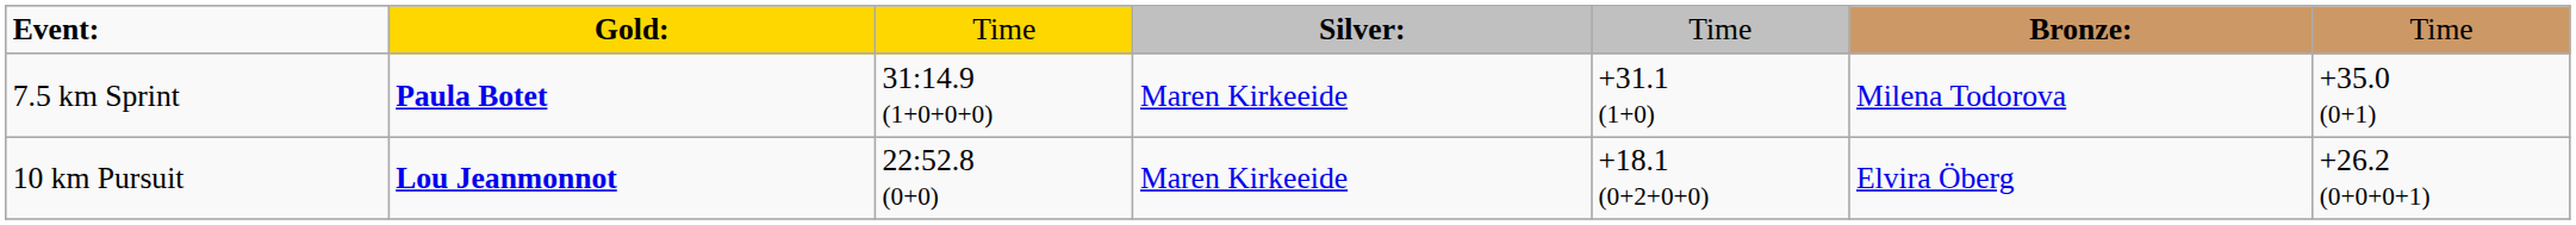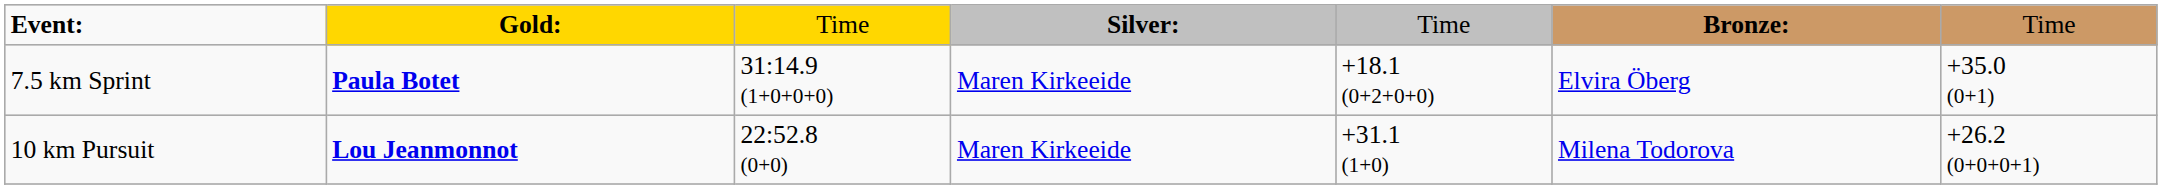 <table class="wikitable" width=85%>
 <tr>
 <td><strong>Event:</strong></td>
 <td style="text-align:center;background-color:gold;"><strong>Gold:</strong></td>
 <td style="text-align:center;background-color:gold;">Time</td>
 <td style="text-align:center;background-color:silver;"><strong>Silver:</strong></td>
 <td style="text-align:center;background-color:silver;">Time</td>
 <td style="text-align:center;background-color:#CC9966;"><strong>Bronze:</strong></td>
 <td style="text-align:center;background-color:#CC9966;">Time</td>
 </tr>
 <tr>
 <td>7.5 km Sprint</td>
 <td><strong><a href='#'>Paula Botet</a></strong><br><small></small></td>
 <td>31:14.9<br><small>(1+0+0+0)</small></td>
 <td><a href='#'>Maren Kirkeeide</a><br><small></small></td>
-<td>+31.1<br><small>(1+0)</small></td>
-<td><a href='#'>Milena Todorova</a><br><small></small></td>
+<td>+18.1<br><small>(0+2+0+0)</small></td>
+<td><a href='#'>Elvira Öberg</a><br><small></small></td>
 <td>+35.0<br><small>(0+1)</small></td>
 </tr>
 <tr>
 <td>10 km Pursuit</td>
 <td><strong><a href='#'>Lou Jeanmonnot</a></strong><br><small></small></td>
 <td>22:52.8<br><small>(0+0)</small></td>
 <td><a href='#'>Maren Kirkeeide</a><br><small></small></td>
-<td>+18.1<br><small>(0+2+0+0)</small></td>
-<td><a href='#'>Elvira Öberg</a><br><small></small></td>
+<td>+31.1<br><small>(1+0)</small></td>
+<td><a href='#'>Milena Todorova</a><br><small></small></td>
 <td>+26.2<br><small>(0+0+0+1)</small></td>
 </tr>
 </table>
